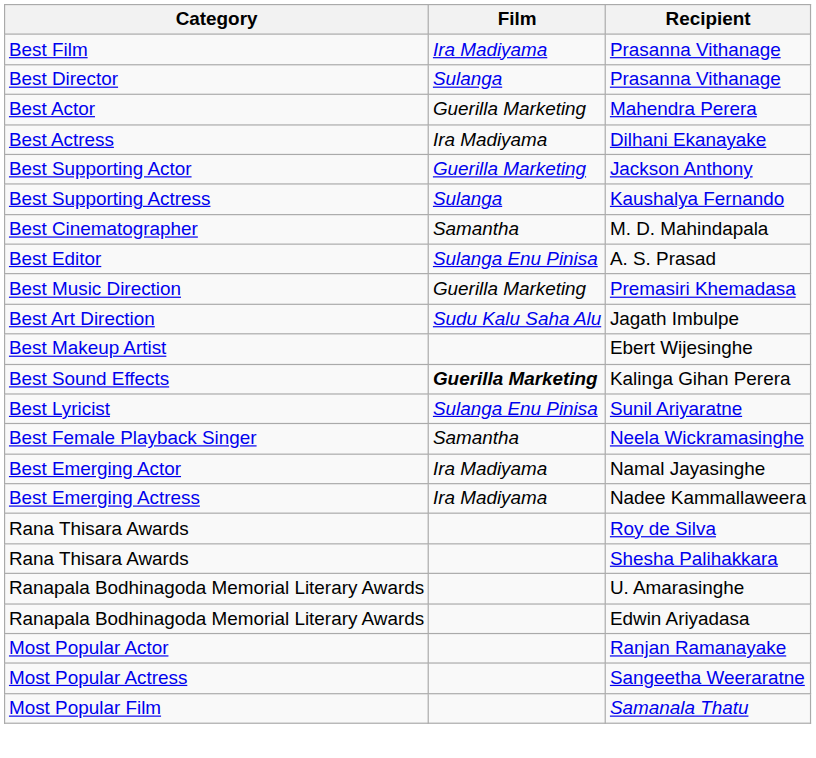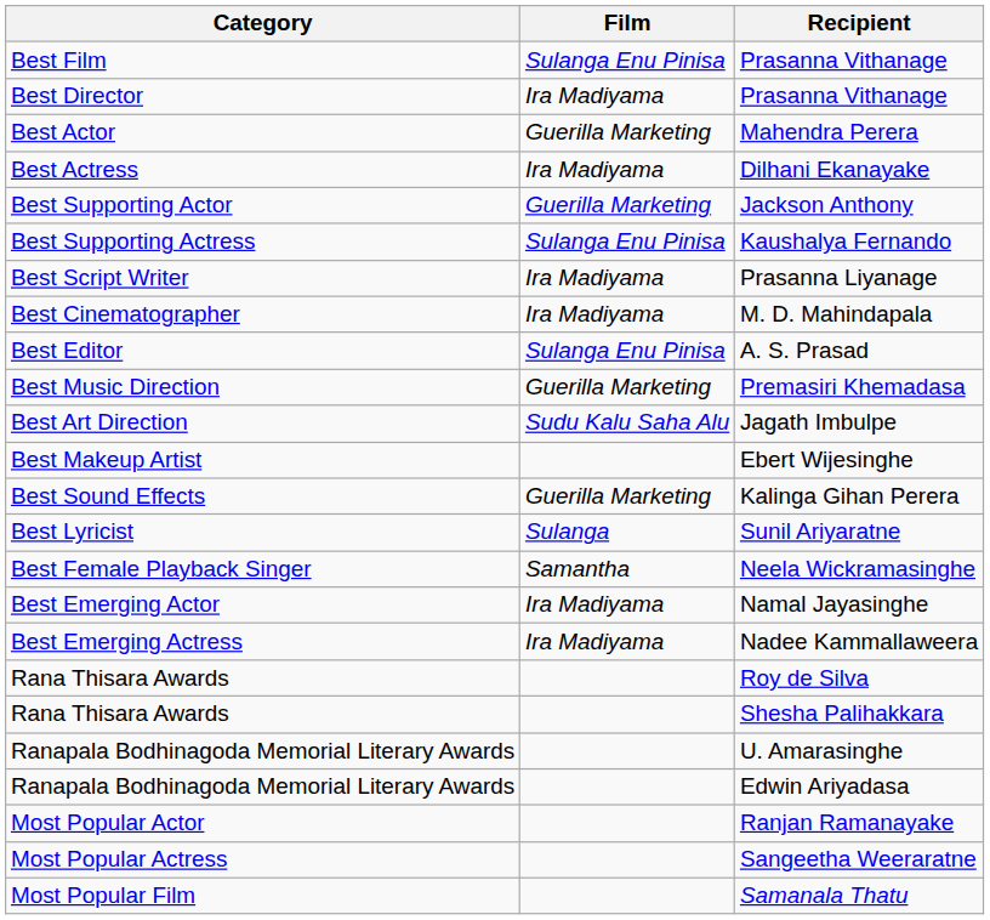 <table class="wikitable plainrowheaders sortable">
 <tr>
 <th scope="col">Category</th>
 <th scope="col">Film</th>
 <th scope="col">Recipient</th>
 </tr>
 <tr>
 <td><a href='#'>Best Film</a></td>
-<td><em><a href='#'>Ira Madiyama</a></em></td>
+<td><em><a href='#'>Sulanga Enu Pinisa</a></em></td>
 <td><a href='#'>Prasanna Vithanage</a></td>
 </tr>
 <tr>
 <td><a href='#'>Best Director</a></td>
-<td><em><a href='#'>Sulanga</a></em></td>
+<td><em>Ira Madiyama</em></td>
 <td><a href='#'>Prasanna Vithanage</a></td>
 </tr>
 <tr>
 <td><a href='#'>Best Actor</a></td>
 <td><em>Guerilla Marketing</em></td>
 <td><a href='#'>Mahendra Perera</a></td>
 </tr>
 <tr>
 <td><a href='#'>Best Actress</a></td>
 <td><em>Ira Madiyama</em></td>
 <td><a href='#'>Dilhani Ekanayake</a></td>
 </tr>
 <tr>
 <td><a href='#'>Best Supporting Actor</a></td>
 <td><em><a href='#'>Guerilla Marketing</a></em></td>
 <td><a href='#'>Jackson Anthony</a></td>
 </tr>
 <tr>
 <td><a href='#'>Best Supporting Actress</a></td>
-<td><em><a href='#'>Sulanga</a></em></td>
+<td><em><a href='#'>Sulanga Enu Pinisa</a></em></td>
 <td><a href='#'>Kaushalya Fernando</a></td>
 </tr>
 <tr>
+<td><a href='#'>Best Script Writer</a></td>
+<td><em>Ira Madiyama</em></td>
+<td>Prasanna Liyanage</td>
+</tr>
+<tr>
 <td><a href='#'>Best Cinematographer</a></td>
-<td><em>Samantha</em></td>
+<td><em>Ira Madiyama</em></td>
 <td>M. D. Mahindapala</td>
 </tr>
 <tr>
 <td><a href='#'>Best Editor</a></td>
 <td><em><a href='#'>Sulanga Enu Pinisa</a></em></td>
 <td>A. S. Prasad</td>
 </tr>
 <tr>
 <td><a href='#'>Best Music Direction</a></td>
 <td><em>Guerilla Marketing</em></td>
 <td><a href='#'>Premasiri Khemadasa</a></td>
 </tr>
 <tr>
 <td><a href='#'>Best Art Direction</a></td>
 <td><em><a href='#'>Sudu Kalu Saha Alu</a></em></td>
 <td>Jagath Imbulpe</td>
 </tr>
 <tr>
 <td><a href='#'>Best Makeup Artist</a></td>
 <td></td>
 <td>Ebert Wijesinghe</td>
 </tr>
 <tr>
 <td><a href='#'>Best Sound Effects</a></td>
-<td><strong><em>Guerilla Marketing</em></strong></td>
+<td><em>Guerilla Marketing</em></td>
 <td>Kalinga Gihan Perera</td>
 </tr>
 <tr>
 <td><a href='#'>Best Lyricist</a></td>
-<td><em><a href='#'>Sulanga Enu Pinisa</a></em></td>
+<td><em><a href='#'>Sulanga</a></em></td>
 <td><a href='#'>Sunil Ariyaratne</a></td>
 </tr>
 <tr>
 <td><a href='#'>Best Female Playback Singer</a></td>
 <td><em>Samantha</em></td>
 <td><a href='#'>Neela Wickramasinghe</a></td>
 </tr>
 <tr>
 <td><a href='#'>Best Emerging Actor</a></td>
 <td><em>Ira Madiyama</em></td>
 <td>Namal Jayasinghe</td>
 </tr>
 <tr>
 <td><a href='#'>Best Emerging Actress</a></td>
 <td><em>Ira Madiyama</em></td>
 <td>Nadee Kammallaweera</td>
 </tr>
 <tr>
 <td>Rana Thisara Awards</td>
 <td></td>
 <td><a href='#'>Roy de Silva</a></td>
 </tr>
 <tr>
 <td>Rana Thisara Awards</td>
 <td></td>
 <td><a href='#'>Shesha Palihakkara</a></td>
 </tr>
 <tr>
 <td>Ranapala Bodhinagoda Memorial Literary Awards</td>
 <td></td>
 <td>U. Amarasinghe</td>
 </tr>
 <tr>
 <td>Ranapala Bodhinagoda Memorial Literary Awards</td>
 <td></td>
 <td>Edwin Ariyadasa</td>
 </tr>
 <tr>
 <td><a href='#'>Most Popular Actor</a></td>
 <td></td>
 <td><a href='#'>Ranjan Ramanayake</a></td>
 </tr>
 <tr>
 <td><a href='#'>Most Popular Actress</a></td>
 <td></td>
 <td><a href='#'>Sangeetha Weeraratne</a></td>
 </tr>
 <tr>
 <td><a href='#'>Most Popular Film</a></td>
 <td></td>
 <td><em><a href='#'>Samanala Thatu</a></em></td>
 </tr>
 </table>
